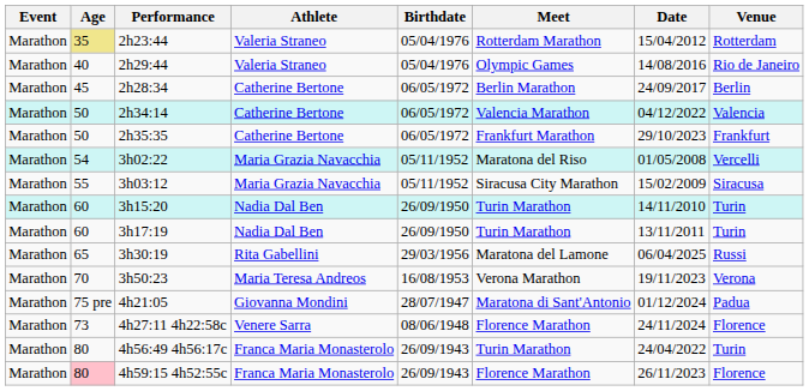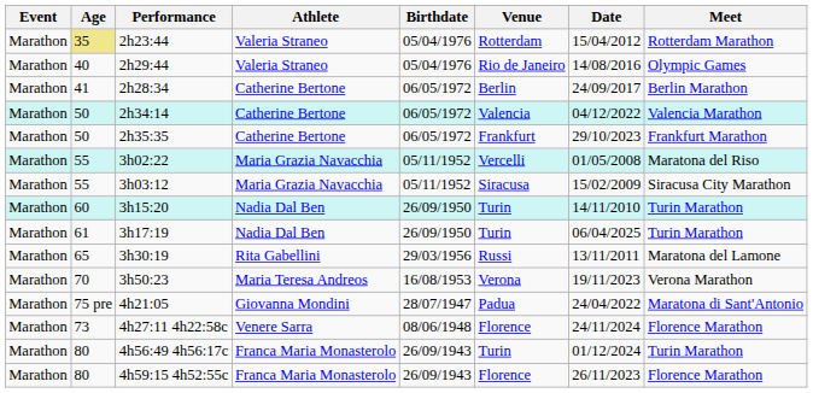 <table class="wikitable" width= style="font-size:90%; text-align:center">
 <tr>
 <th>Event</th>
 <th>Age</th>
 <th>Performance</th>
 <th>Athlete</th>
 <th>Birthdate</th>
+<th>Venue</th>
+<th>Date</th>
 <th>Meet</th>
-<th>Date</th>
-<th>Venue</th>
 </tr>
 <tr>
 <td>Marathon</td>
 <td style="background: khaki;">35</td>
 <td>2h23:44</td>
 <td align=left><a href='#'>Valeria Straneo</a></td>
 <td>05/04/1976</td>
+<td align=left><a href='#'>Rotterdam</a></td>
+<td>15/04/2012</td>
 <td><a href='#'>Rotterdam Marathon</a></td>
-<td>15/04/2012</td>
-<td align=left><a href='#'>Rotterdam</a></td>
 </tr>
 <tr>
 <td>Marathon</td>
 <td>40</td>
 <td>2h29:44</td>
 <td align=left><a href='#'>Valeria Straneo</a></td>
 <td>05/04/1976</td>
+<td align=left><a href='#'>Rio de Janeiro</a></td>
+<td>14/08/2016</td>
 <td><a href='#'>Olympic Games</a></td>
-<td>14/08/2016</td>
-<td align=left><a href='#'>Rio de Janeiro</a></td>
 </tr>
 <tr>
 <td>Marathon</td>
-<td>45</td>
+<td>41</td>
 <td>2h28:34</td>
 <td align=left><a href='#'>Catherine Bertone</a></td>
 <td>06/05/1972</td>
+<td align=left><a href='#'>Berlin</a></td>
+<td>24/09/2017</td>
 <td><a href='#'>Berlin Marathon</a></td>
-<td>24/09/2017</td>
-<td align=left><a href='#'>Berlin</a></td>
 </tr>
 <tr style="background:#cef6f5;">
 <td>Marathon</td>
 <td>50</td>
 <td>2h34:14</td>
 <td align=left><a href='#'>Catherine Bertone</a></td>
 <td>06/05/1972</td>
+<td align=left><a href='#'>Valencia</a></td>
+<td>04/12/2022</td>
 <td><a href='#'>Valencia Marathon</a></td>
-<td>04/12/2022</td>
-<td align=left><a href='#'>Valencia</a></td>
 </tr>
 <tr>
 <td>Marathon</td>
 <td>50</td>
 <td>2h35:35</td>
 <td align=left><a href='#'>Catherine Bertone</a></td>
 <td>06/05/1972</td>
+<td align=left><a href='#'>Frankfurt</a></td>
+<td>29/10/2023</td>
 <td><a href='#'>Frankfurt Marathon</a></td>
-<td>29/10/2023</td>
-<td align=left><a href='#'>Frankfurt</a></td>
 </tr>
 <tr style="background:#cef6f5;">
 <td>Marathon</td>
-<td>54</td>
+<td>55</td>
 <td>3h02:22</td>
 <td align=left><a href='#'>Maria Grazia Navacchia</a></td>
 <td>05/11/1952</td>
+<td align=left><a href='#'>Vercelli</a></td>
+<td>01/05/2008</td>
 <td>Maratona del Riso</td>
-<td>01/05/2008</td>
-<td align=left><a href='#'>Vercelli</a></td>
 </tr>
 <tr>
 <td>Marathon</td>
 <td>55</td>
 <td>3h03:12</td>
 <td align=left><a href='#'>Maria Grazia Navacchia</a></td>
 <td>05/11/1952</td>
+<td align=left><a href='#'>Siracusa</a></td>
+<td>15/02/2009</td>
 <td>Siracusa City Marathon</td>
-<td>15/02/2009</td>
-<td align=left><a href='#'>Siracusa</a></td>
 </tr>
 <tr style="background:#cef6f5;">
 <td>Marathon</td>
 <td>60</td>
 <td>3h15:20</td>
 <td align=left><a href='#'>Nadia Dal Ben</a></td>
 <td>26/09/1950</td>
+<td align=left><a href='#'>Turin</a></td>
+<td>14/11/2010</td>
 <td><a href='#'>Turin Marathon</a></td>
-<td>14/11/2010</td>
-<td align=left><a href='#'>Turin</a></td>
 </tr>
 <tr>
 <td>Marathon</td>
-<td>60</td>
+<td>61</td>
 <td>3h17:19</td>
 <td align=left><a href='#'>Nadia Dal Ben</a></td>
 <td>26/09/1950</td>
+<td align=left><a href='#'>Turin</a></td>
+<td>06/04/2025</td>
 <td><a href='#'>Turin Marathon</a></td>
-<td>13/11/2011</td>
-<td align=left><a href='#'>Turin</a></td>
 </tr>
 <tr>
 <td>Marathon</td>
 <td>65</td>
 <td>3h30:19</td>
 <td align=left><a href='#'>Rita Gabellini</a></td>
 <td>29/03/1956</td>
+<td align=left><a href='#'>Russi</a></td>
+<td>13/11/2011</td>
 <td>Maratona del Lamone</td>
-<td>06/04/2025</td>
-<td align=left><a href='#'>Russi</a></td>
 </tr>
 <tr>
 <td>Marathon</td>
 <td>70</td>
 <td>3h50:23</td>
 <td align=left><a href='#'>Maria Teresa Andreos</a></td>
 <td>16/08/1953</td>
+<td align=left><a href='#'>Verona</a></td>
+<td>19/11/2023</td>
 <td>Verona Marathon</td>
-<td>19/11/2023</td>
-<td align=left><a href='#'>Verona</a></td>
 </tr>
 <tr>
 <td>Marathon</td>
 <td>75 pre</td>
 <td>4h21:05</td>
 <td align=left><a href='#'>Giovanna Mondini</a></td>
 <td>28/07/1947</td>
+<td align=left><a href='#'>Padua</a></td>
+<td>24/04/2022</td>
 <td><a href='#'>Maratona di Sant'Antonio</a></td>
-<td>01/12/2024</td>
-<td align=left><a href='#'>Padua</a></td>
 </tr>
 <tr>
 <td>Marathon</td>
 <td>73</td>
 <td>4h27:11 4h22:58c</td>
 <td align=left><a href='#'>Venere Sarra</a></td>
 <td>08/06/1948</td>
+<td align=left><a href='#'>Florence</a></td>
+<td>24/11/2024</td>
 <td><a href='#'>Florence Marathon</a></td>
-<td>24/11/2024</td>
-<td align=left><a href='#'>Florence</a></td>
 </tr>
 <tr>
 <td>Marathon</td>
 <td>80</td>
 <td>4h56:49 4h56:17c</td>
 <td align=left><a href='#'>Franca Maria Monasterolo</a></td>
 <td>26/09/1943</td>
+<td align=left><a href='#'>Turin</a></td>
+<td>01/12/2024</td>
 <td><a href='#'>Turin Marathon</a></td>
-<td>24/04/2022</td>
-<td align=left><a href='#'>Turin</a></td>
 </tr>
 <tr>
 <td>Marathon</td>
-<td style="background: pink;">80</td>
+<td>80</td>
 <td>4h59:15 4h52:55c</td>
 <td align=left><a href='#'>Franca Maria Monasterolo</a></td>
 <td>26/09/1943</td>
+<td align=left><a href='#'>Florence</a></td>
+<td>26/11/2023</td>
 <td><a href='#'>Florence Marathon</a></td>
-<td>26/11/2023</td>
-<td align=left><a href='#'>Florence</a></td>
 </tr>
 </table>
